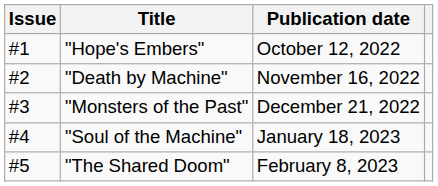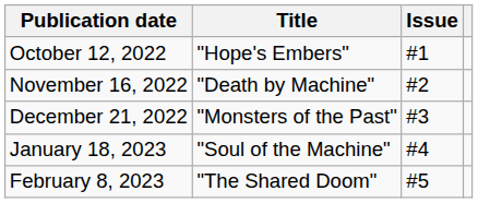 <table class="wikitable">
 <tr>
+<th>Publication date</th>
+<th>Title</th>
 <th>Issue</th>
-<th>Title</th>
-<th>Publication date</th>
 <th></th>
 </tr>
 <tr>
+<td>October 12, 2022</td>
+<td>"Hope's Embers"</td>
 <td>#1</td>
-<td>"Hope's Embers"</td>
-<td>October 12, 2022</td>
 <td></td>
 </tr>
 <tr>
+<td>November 16, 2022</td>
+<td>"Death by Machine"</td>
 <td>#2</td>
-<td>"Death by Machine"</td>
-<td>November 16, 2022</td>
 <td></td>
 </tr>
 <tr>
+<td>December 21, 2022</td>
+<td>"Monsters of the Past"</td>
 <td>#3</td>
-<td>"Monsters of the Past"</td>
-<td>December 21, 2022</td>
 <td></td>
 </tr>
 <tr>
+<td>January 18, 2023</td>
+<td>"Soul of the Machine"</td>
 <td>#4</td>
-<td>"Soul of the Machine"</td>
-<td>January 18, 2023</td>
 <td></td>
 </tr>
 <tr>
+<td>February 8, 2023</td>
+<td>"The Shared Doom"</td>
 <td>#5</td>
-<td>"The Shared Doom"</td>
-<td>February 8, 2023</td>
 <td></td>
 </tr>
 </table>
